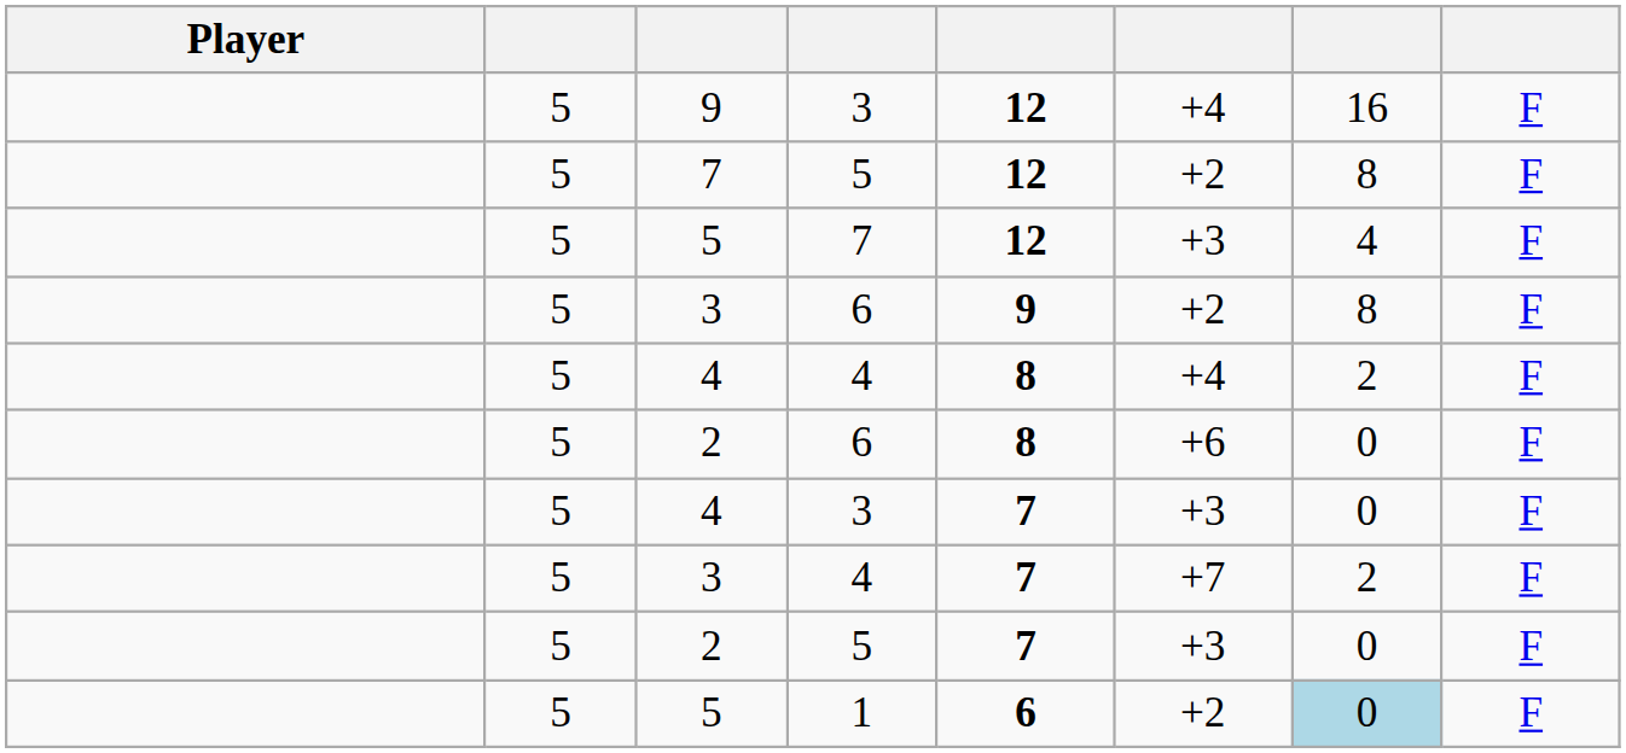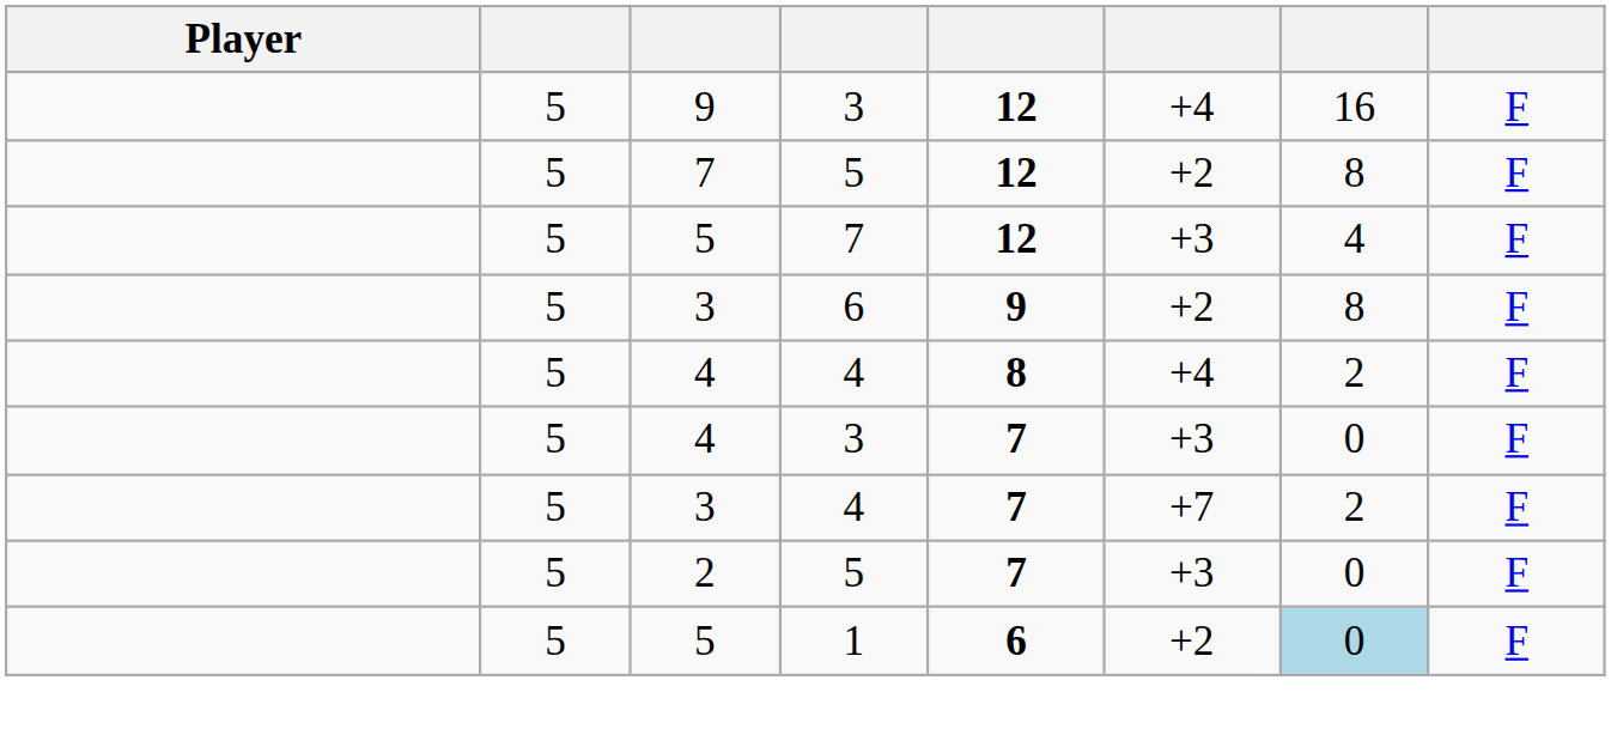 <table class="wikitable sortable" style="text-align:center;">
 <tr>
 <th width="175px">Player</th>
 <th width="50px"></th>
 <th width="50px"></th>
 <th width="50px"></th>
 <th width="60px"></th>
 <th width="60px"></th>
 <th width="50px"></th>
 <th width="60px"></th>
 </tr>
 <tr>
 <td align="left"> </td>
 <td>5</td>
 <td>9</td>
 <td>3</td>
 <td><strong>12</strong></td>
 <td>+4</td>
 <td>16</td>
 <td><a href='#'>F</a></td>
 </tr>
 <tr>
 <td align="left"> </td>
 <td>5</td>
 <td>7</td>
 <td>5</td>
 <td><strong>12</strong></td>
 <td>+2</td>
 <td>8</td>
 <td><a href='#'>F</a></td>
 </tr>
 <tr>
 <td align="left"> </td>
 <td>5</td>
 <td>5</td>
 <td>7</td>
 <td><strong>12</strong></td>
 <td>+3</td>
 <td>4</td>
 <td><a href='#'>F</a></td>
 </tr>
 <tr>
 <td align="left"> </td>
 <td>5</td>
 <td>3</td>
 <td>6</td>
 <td><strong>9</strong></td>
 <td>+2</td>
 <td>8</td>
 <td><a href='#'>F</a></td>
 </tr>
 <tr>
 <td align="left"> </td>
 <td>5</td>
 <td>4</td>
 <td>4</td>
 <td><strong>8</strong></td>
 <td>+4</td>
 <td>2</td>
 <td><a href='#'>F</a></td>
 </tr>
 <tr>
 <td align="left"> </td>
 <td>5</td>
-<td>2</td>
-<td>6</td>
-<td><strong>8</strong></td>
-<td>+6</td>
-<td>0</td>
-<td><a href='#'>F</a></td>
-</tr>
-<tr>
-<td align="left"> </td>
-<td>5</td>
 <td>4</td>
 <td>3</td>
 <td><strong>7</strong></td>
 <td>+3</td>
 <td>0</td>
 <td><a href='#'>F</a></td>
 </tr>
 <tr>
 <td align="left"> </td>
 <td>5</td>
 <td>3</td>
 <td>4</td>
 <td><strong>7</strong></td>
 <td>+7</td>
 <td>2</td>
 <td><a href='#'>F</a></td>
 </tr>
 <tr>
 <td align="left"> </td>
 <td>5</td>
 <td>2</td>
 <td>5</td>
 <td><strong>7</strong></td>
 <td>+3</td>
 <td>0</td>
 <td><a href='#'>F</a></td>
 </tr>
 <tr>
 <td align="left"> </td>
 <td>5</td>
 <td>5</td>
 <td>1</td>
 <td><strong>6</strong></td>
 <td>+2</td>
 <td style="background: lightblue;">0</td>
 <td><a href='#'>F</a></td>
 </tr>
 </table>
